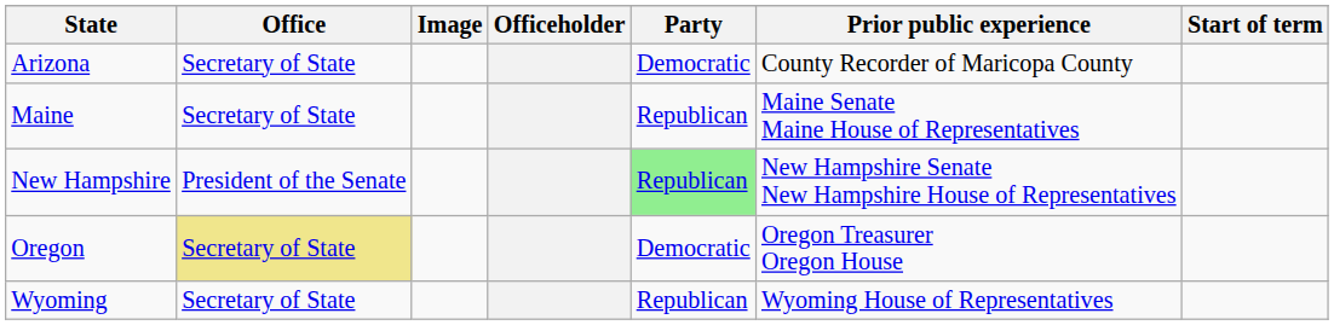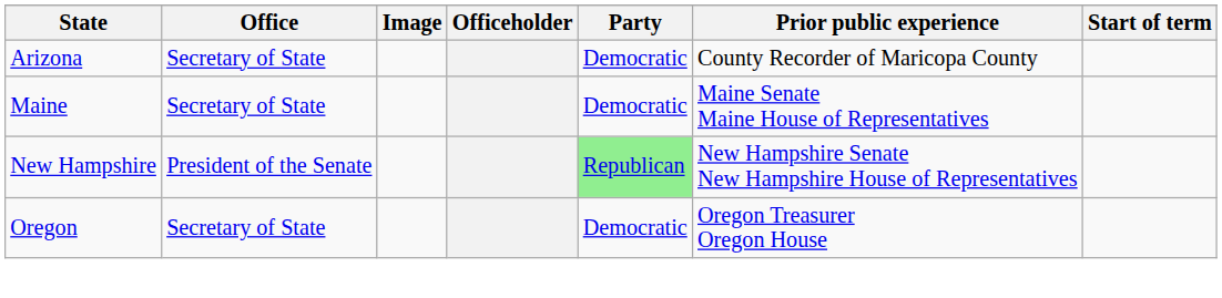 <table class="sortable wikitable">
 <tr>
 </tr>
 <tr>
 <th scope="col">State</th>
 <th scope="col">Office</th>
 <th scope="col" class=unsortable>Image</th>
 <th scope="col">Officeholder</th>
 <th scope="col">Party</th>
 <th scope="col">Prior public experience</th>
 <th scope="col">Start of term</th>
 </tr>
 <tr>
 <td><a href='#'>Arizona</a></td>
 <td><a href='#'>Secretary of State</a></td>
 <td></td>
 <th scope="row"></th>
 <td><a href='#'>Democratic</a></td>
 <td>County Recorder of Maricopa County</td>
 <td></td>
 </tr>
 <tr>
 <td><a href='#'>Maine</a></td>
 <td><a href='#'>Secretary of State</a></td>
 <td></td>
 <th scope="row"></th>
-<td><a href='#'>Republican</a></td>
+<td><a href='#'>Democratic</a></td>
 <td><a href='#'>Maine Senate</a><br><a href='#'>Maine House of Representatives</a></td>
 <td></td>
 </tr>
 <tr>
 <td><a href='#'>New Hampshire</a></td>
 <td><a href='#'>President of the Senate</a></td>
 <td></td>
 <th scope="row"></th>
 <td style="background: lightgreen;"><a href='#'>Republican</a></td>
 <td><a href='#'>New Hampshire Senate</a><br><a href='#'>New Hampshire House of Representatives</a></td>
 <td></td>
 </tr>
 <tr>
 <td><a href='#'>Oregon</a></td>
-<td style="background: khaki;"><a href='#'>Secretary of State</a></td>
+<td><a href='#'>Secretary of State</a></td>
 <td></td>
 <th scope="row"></th>
 <td><a href='#'>Democratic</a></td>
 <td><a href='#'>Oregon Treasurer</a><br><a href='#'>Oregon House</a></td>
 <td></td>
 </tr>
-<tr>
-<td><a href='#'>Wyoming</a></td>
-<td><a href='#'>Secretary of State</a></td>
-<td></td>
-<th scope="row"></th>
-<td><a href='#'>Republican</a></td>
-<td><a href='#'>Wyoming House of Representatives</a></td>
-<td></td>
-</tr>
 </table>
